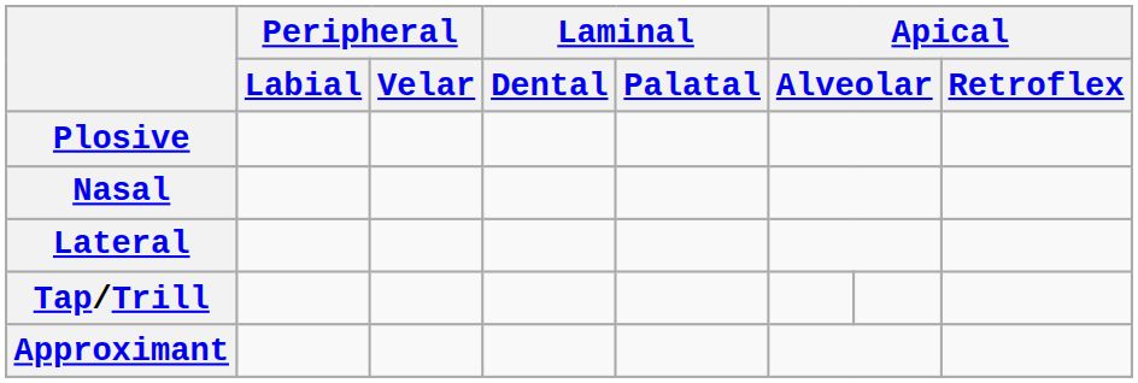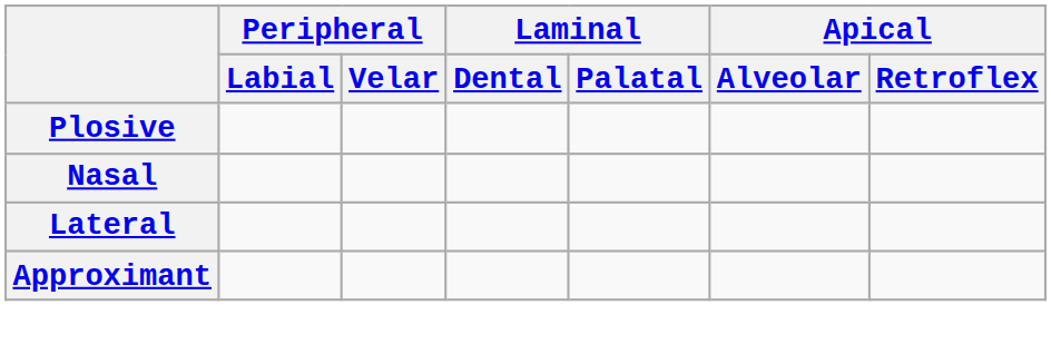 <table class="wikitable" style="text-align:center">
 <tr>
 <th rowspan="2"></th>
 <th colspan="2"><a href='#'>Peripheral</a></th>
 <th colspan="2"><a href='#'>Laminal</a></th>
 <th colspan="3"><a href='#'>Apical</a></th>
 </tr>
 <tr>
 <th><a href='#'>Labial</a></th>
 <th><a href='#'>Velar</a></th>
 <th><a href='#'>Dental</a></th>
 <th><a href='#'>Palatal</a></th>
 <th colspan="2"><a href='#'>Alveolar</a></th>
 <th><a href='#'>Retroflex</a></th>
 </tr>
 <tr>
 <th><a href='#'>Plosive</a></th>
 <td></td>
 <td></td>
 <td></td>
 <td></td>
 <td colspan="2"></td>
 <td></td>
 </tr>
 <tr>
 <th><a href='#'>Nasal</a></th>
 <td></td>
 <td></td>
 <td></td>
 <td></td>
 <td colspan="2"></td>
 <td></td>
 </tr>
 <tr>
 <th><a href='#'>Lateral</a></th>
 <td></td>
 <td></td>
 <td></td>
 <td></td>
 <td colspan="2"></td>
 <td></td>
 </tr>
 <tr>
-<th><a href='#'>Tap</a>/<a href='#'>Trill</a></th>
-<td></td>
-<td></td>
-<td></td>
-<td></td>
-<td></td>
-<td></td>
-<td></td>
-</tr>
-<tr>
 <th><a href='#'>Approximant</a></th>
 <td></td>
 <td></td>
 <td></td>
 <td></td>
 <td colspan="2"></td>
 <td></td>
 </tr>
 </table>
